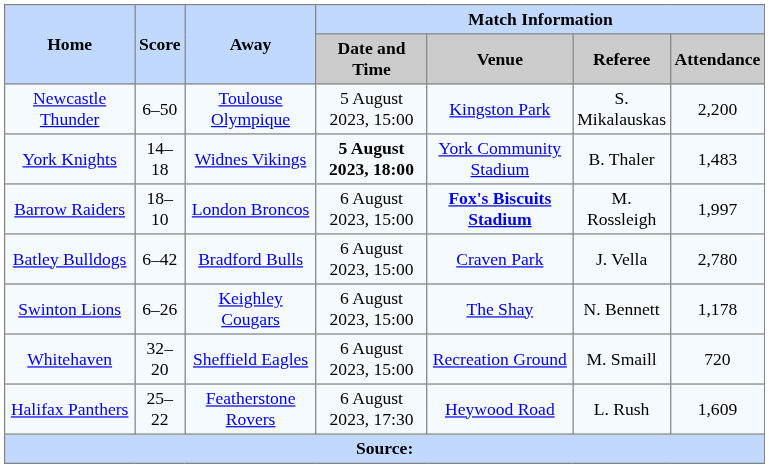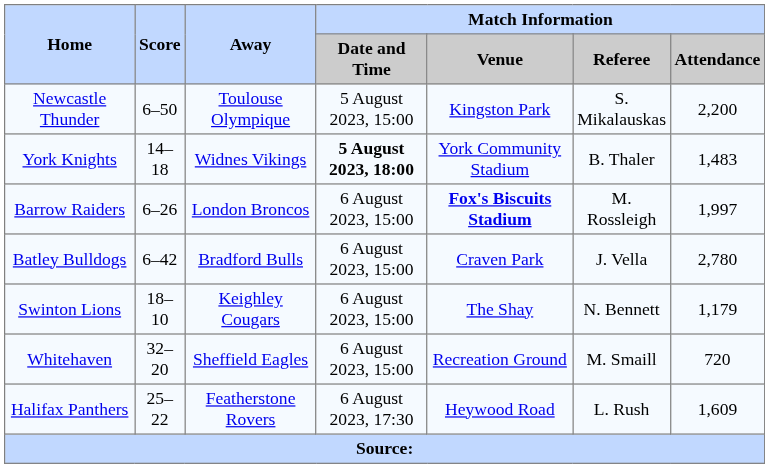 <table border=1 style="border-collapse:collapse; font-size:90%; text-align:center;" cellpadding=3 cellspacing=0 width=100%>
 <tr bgcolor=#C1D8FF>
 <th scope="col" rowspan=2 width=19%>Home</th>
 <th scope="col" rowspan=2 width=6%>Score</th>
 <th scope="col" rowspan=2 width=19%>Away</th>
 <th colspan=6>Match Information</th>
 </tr>
 <tr bgcolor=#CCCCCC>
 <th scope="col" width=17%>Date and Time</th>
 <th scope="col" width=22%>Venue</th>
 <th scope="col" width=10%>Referee</th>
 <th scope="col" width=7%>Attendance</th>
 </tr>
 <tr bgcolor=#F5FAFF>
 <td> <a href='#'>Newcastle Thunder</a></td>
 <td>6–50</td>
 <td> <a href='#'>Toulouse Olympique</a></td>
 <td>5 August 2023, 15:00</td>
 <td><a href='#'>Kingston Park</a></td>
 <td>S. Mikalauskas</td>
 <td>2,200</td>
 </tr>
 <tr bgcolor=#F5FAFF>
 <td> <a href='#'>York Knights</a></td>
 <td>14–18</td>
 <td> <a href='#'>Widnes Vikings</a></td>
 <td><strong>5 August 2023, 18:00</strong></td>
 <td><a href='#'>York Community Stadium</a></td>
 <td>B. Thaler</td>
 <td>1,483</td>
 </tr>
 <tr bgcolor=#F5FAFF>
 <td> <a href='#'>Barrow Raiders</a></td>
-<td>18–10</td>
+<td>6–26</td>
 <td> <a href='#'>London Broncos</a></td>
 <td>6 August 2023, 15:00</td>
 <td><strong><a href='#'>Fox's Biscuits Stadium</a></strong></td>
 <td>M. Rossleigh</td>
 <td>1,997</td>
 </tr>
 <tr bgcolor=#F5FAFF>
 <td> <a href='#'>Batley Bulldogs</a></td>
 <td>6–42</td>
 <td> <a href='#'>Bradford Bulls</a></td>
 <td>6 August 2023, 15:00</td>
 <td><a href='#'>Craven Park</a></td>
 <td>J. Vella</td>
 <td>2,780</td>
 </tr>
 <tr bgcolor=#F5FAFF>
 <td> <a href='#'>Swinton Lions</a></td>
-<td>6–26</td>
+<td>18–10</td>
 <td> <a href='#'>Keighley Cougars</a></td>
 <td>6 August 2023, 15:00</td>
 <td><a href='#'>The Shay</a></td>
 <td>N. Bennett</td>
-<td>1,178</td>
+<td>1,179</td>
 </tr>
 <tr bgcolor=#F5FAFF>
 <td> <a href='#'>Whitehaven</a></td>
 <td>32–20</td>
 <td> <a href='#'>Sheffield Eagles</a></td>
 <td>6 August 2023, 15:00</td>
 <td><a href='#'>Recreation Ground</a></td>
 <td>M. Smaill</td>
 <td>720</td>
 </tr>
 <tr bgcolor=#F5FAFF>
 <td> <a href='#'>Halifax Panthers</a></td>
 <td>25–22</td>
 <td> <a href='#'>Featherstone Rovers</a></td>
 <td>6 August 2023, 17:30</td>
 <td><a href='#'>Heywood Road</a></td>
 <td>L. Rush</td>
 <td>1,609</td>
 </tr>
 <tr style="background:#c1d8ff;">
 <th colspan=7>Source:</th>
 </tr>
 </table>
